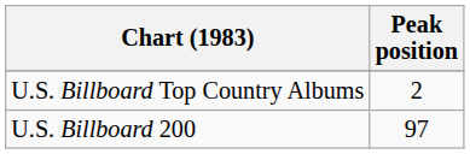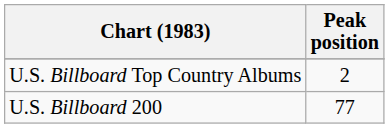 <table class="wikitable">
 <tr>
 <th>Chart (1983)</th>
 <th>Peak<br>position</th>
 </tr>
 <tr>
 </tr>
 <tr>
 <td>U.S. <em>Billboard</em> Top Country Albums</td>
 <td align="center">2</td>
 </tr>
 <tr>
 <td>U.S. <em>Billboard</em> 200</td>
-<td align="center">97</td>
+<td align="center">77</td>
 </tr>
 </table>
